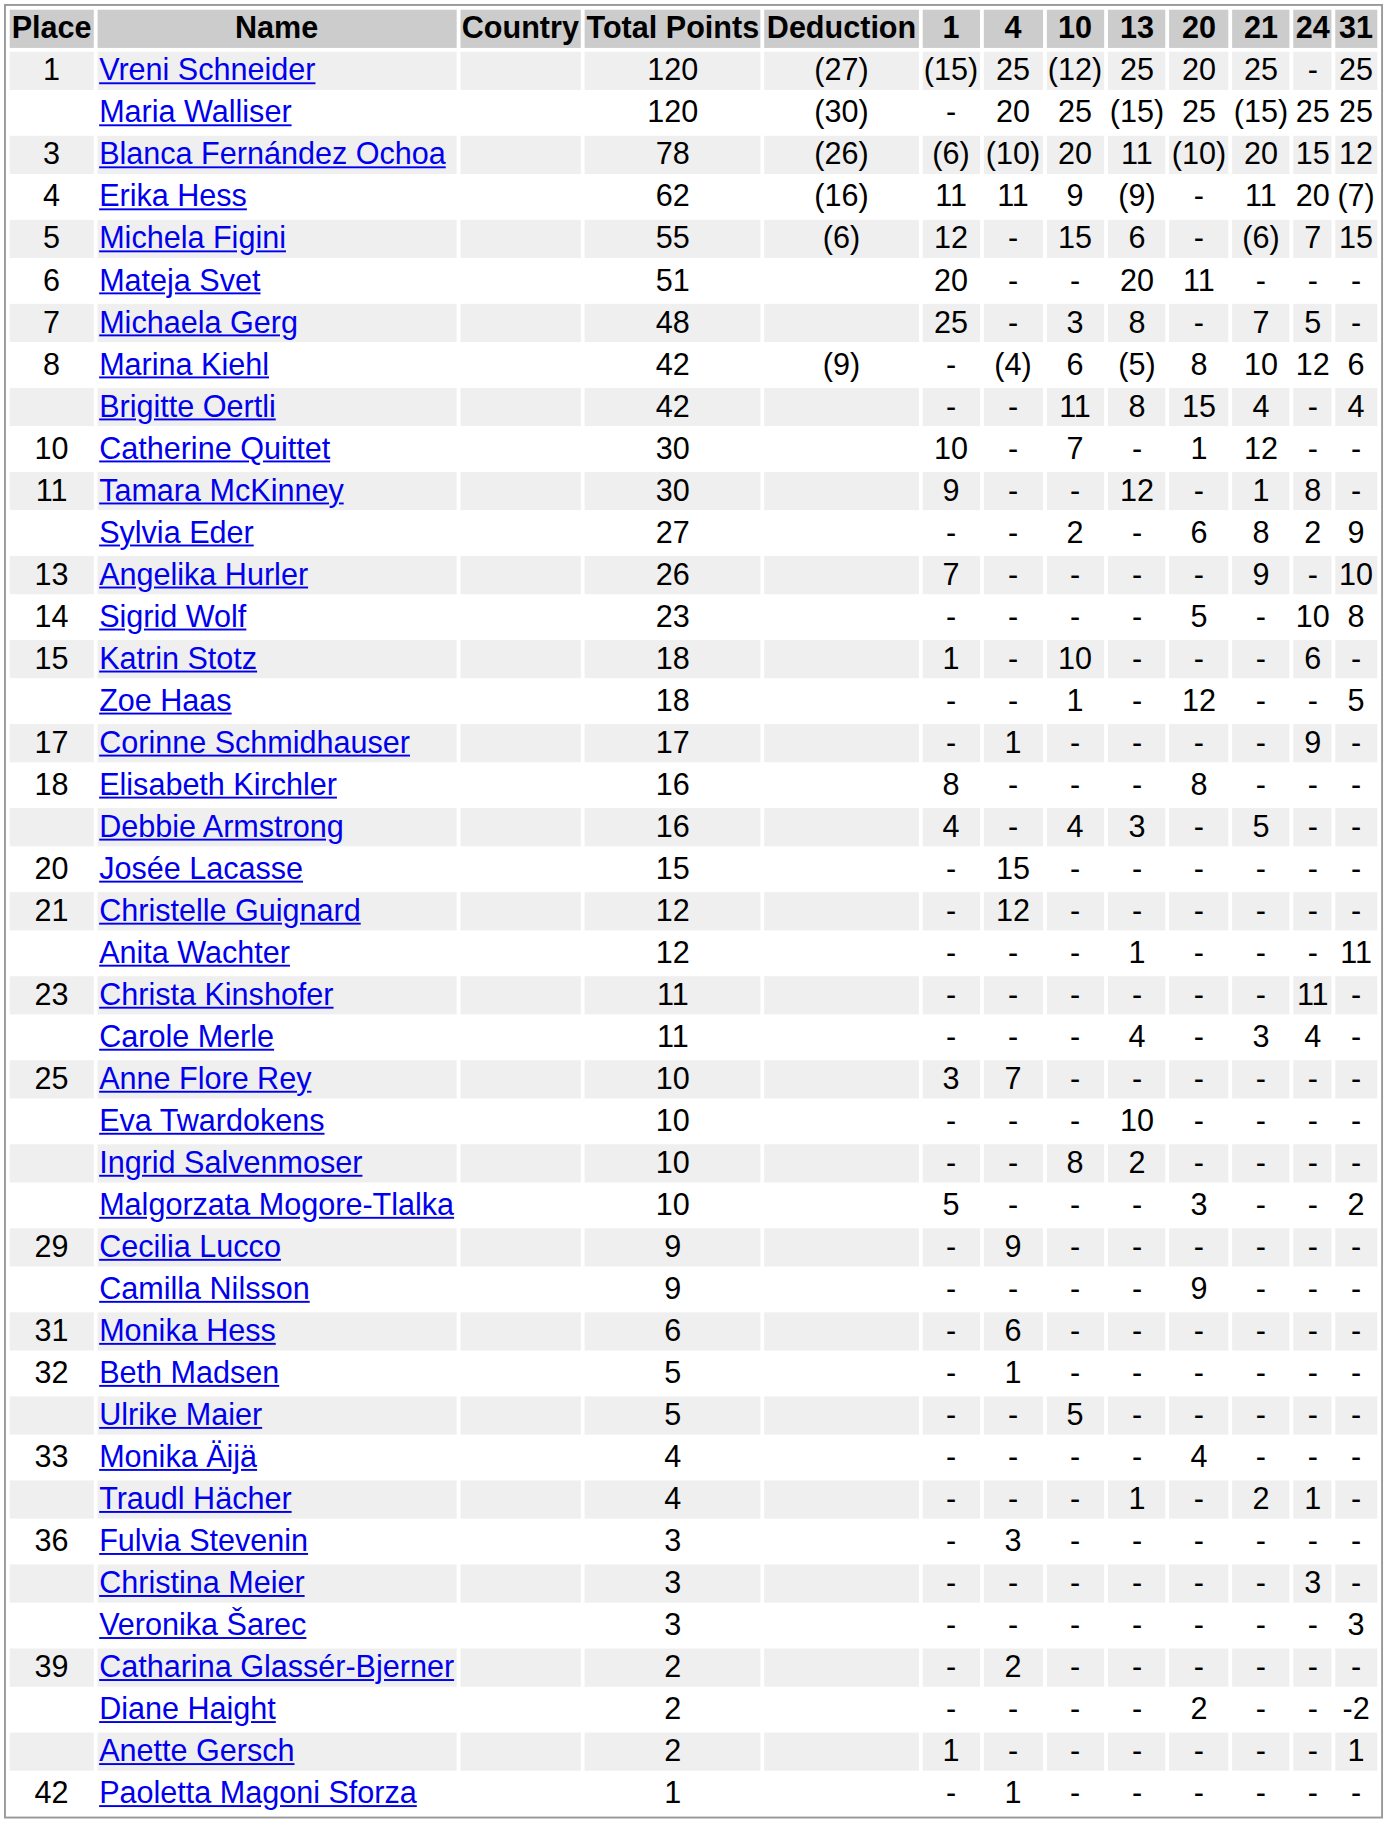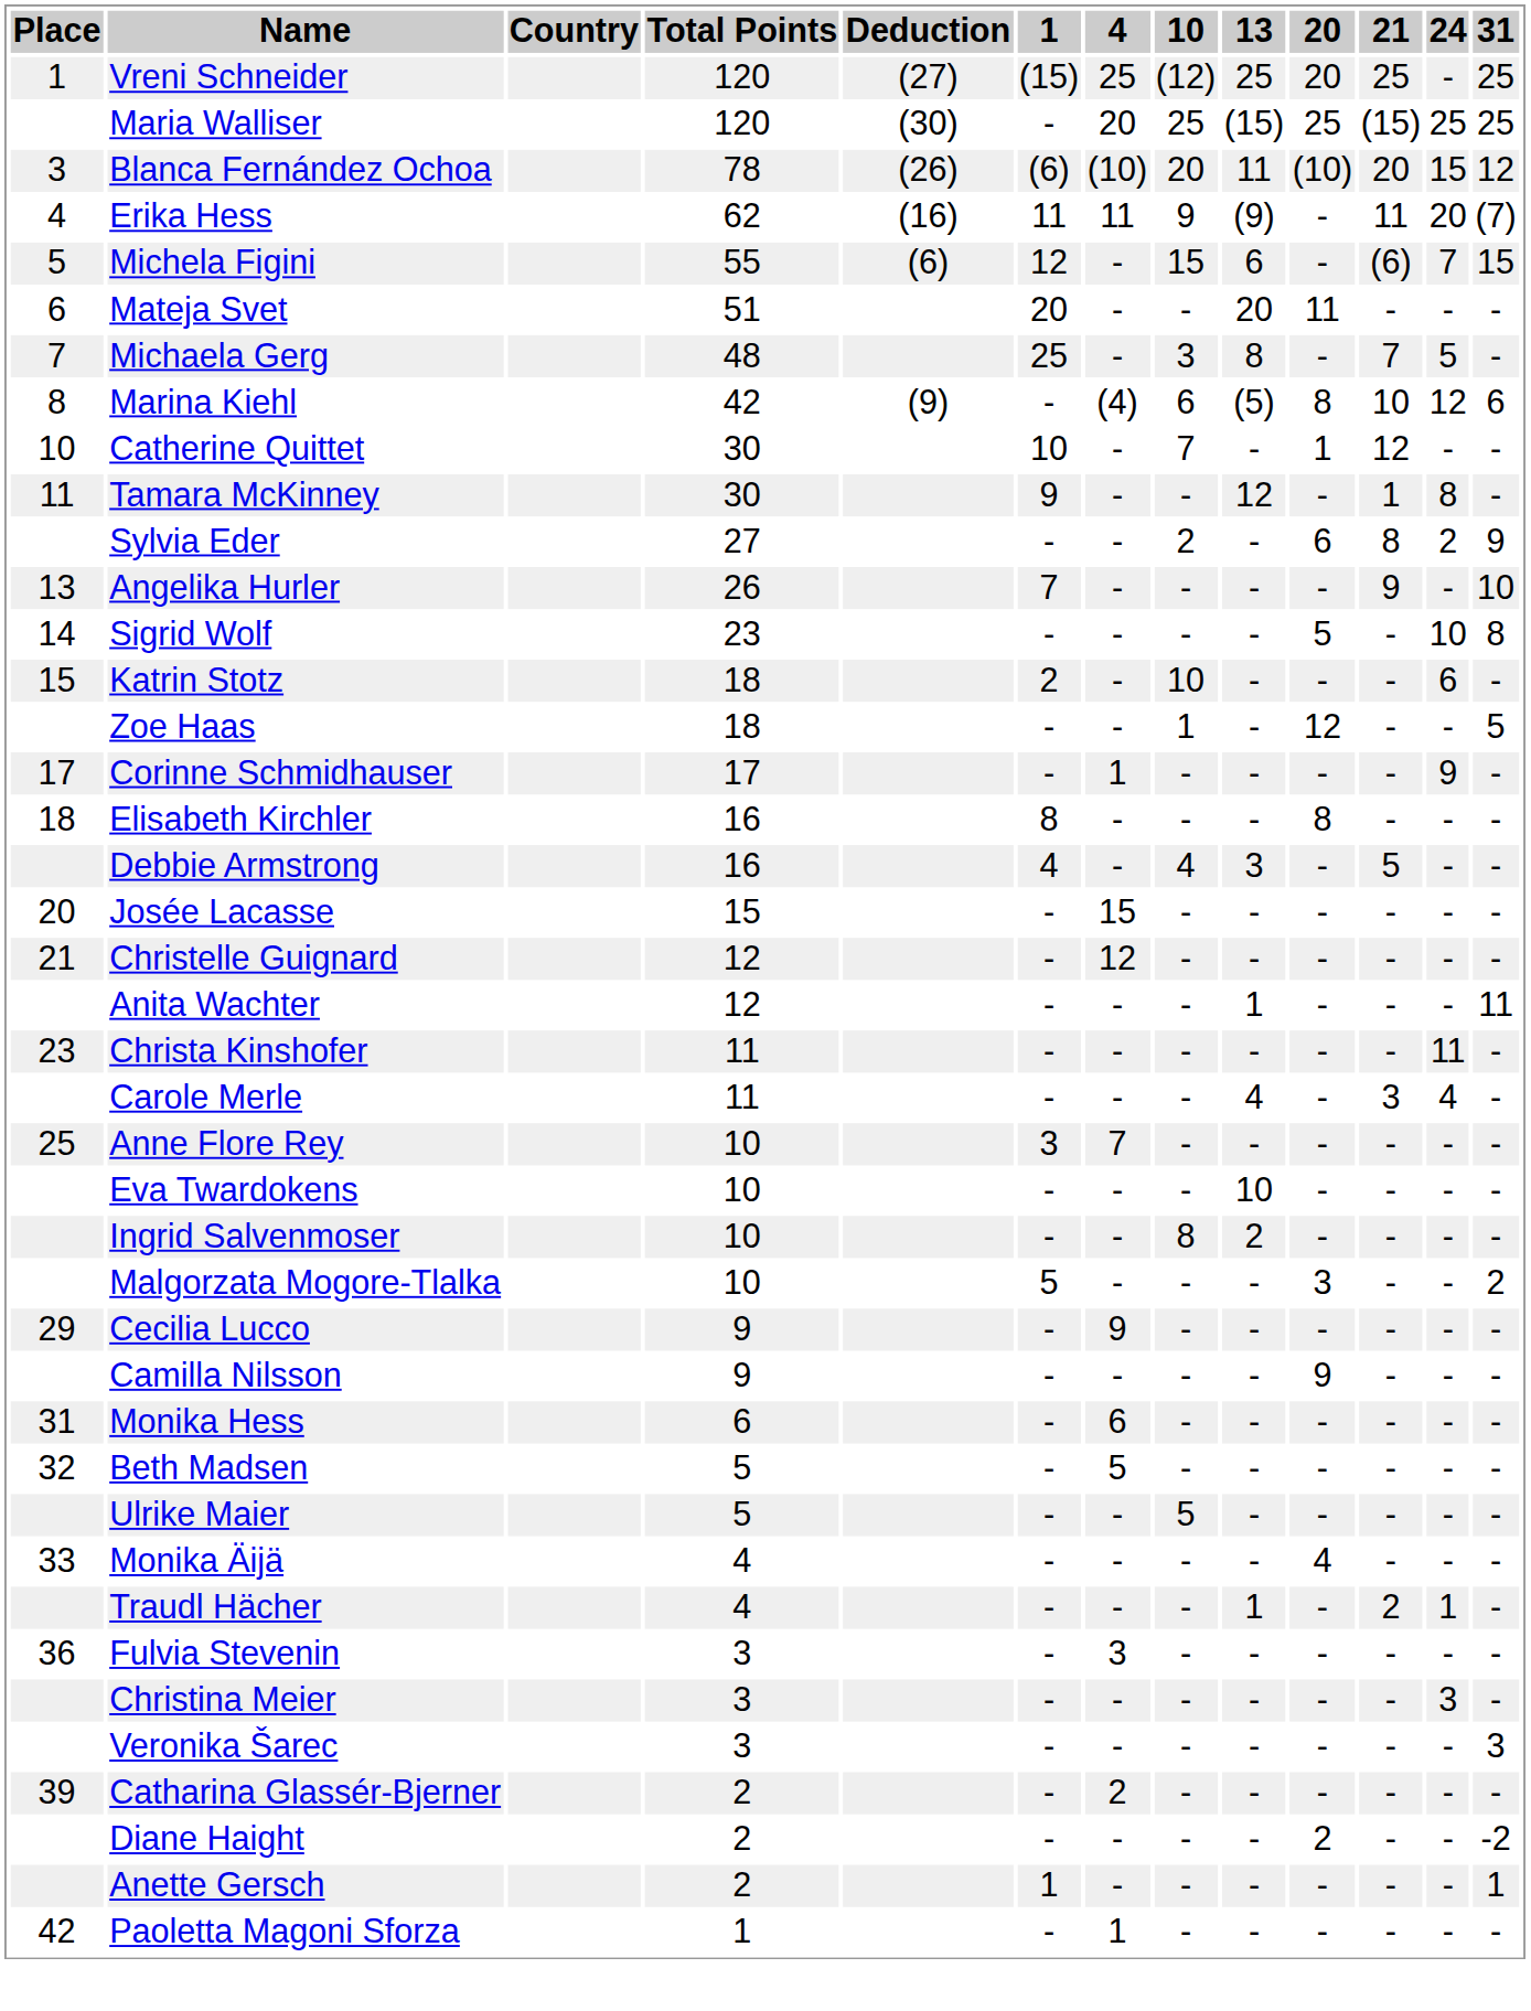 <table border="0" style="border: 1px solid #999; background-color:#FFFFFF; text-align:center">
 <tr align="center" bgcolor="#CCCCCC">
 <th>Place</th>
 <th>Name</th>
 <th>Country</th>
 <th>Total Points</th>
 <th>Deduction</th>
 <th>1</th>
 <th>4</th>
 <th>10</th>
 <th>13</th>
 <th>20</th>
 <th>21</th>
 <th>24</th>
 <th>31</th>
 </tr>
 <tr bgcolor="#EFEFEF">
 <td>1</td>
 <td align="left"><a href='#'>Vreni Schneider</a></td>
 <td align="left"></td>
 <td>120</td>
 <td>(27)</td>
 <td>(15)</td>
 <td>25</td>
 <td>(12)</td>
 <td>25</td>
 <td>20</td>
 <td>25</td>
 <td>-</td>
 <td>25</td>
 </tr>
 <tr>
 <td></td>
 <td align="left"><a href='#'>Maria Walliser</a></td>
 <td align="left"></td>
 <td>120</td>
 <td>(30)</td>
 <td>-</td>
 <td>20</td>
 <td>25</td>
 <td>(15)</td>
 <td>25</td>
 <td>(15)</td>
 <td>25</td>
 <td>25</td>
 </tr>
 <tr bgcolor="#EFEFEF">
 <td>3</td>
 <td align="left"><a href='#'>Blanca Fernández Ochoa</a></td>
 <td align="left"></td>
 <td>78</td>
 <td>(26)</td>
 <td>(6)</td>
 <td>(10)</td>
 <td>20</td>
 <td>11</td>
 <td>(10)</td>
 <td>20</td>
 <td>15</td>
 <td>12</td>
 </tr>
 <tr>
 <td>4</td>
 <td align="left"><a href='#'>Erika Hess</a></td>
 <td align="left"></td>
 <td>62</td>
 <td>(16)</td>
 <td>11</td>
 <td>11</td>
 <td>9</td>
 <td>(9)</td>
 <td>-</td>
 <td>11</td>
 <td>20</td>
 <td>(7)</td>
 </tr>
 <tr bgcolor="#EFEFEF">
 <td>5</td>
 <td align="left"><a href='#'>Michela Figini</a></td>
 <td align="left"></td>
 <td>55</td>
 <td>(6)</td>
 <td>12</td>
 <td>-</td>
 <td>15</td>
 <td>6</td>
 <td>-</td>
 <td>(6)</td>
 <td>7</td>
 <td>15</td>
 </tr>
 <tr>
 <td>6</td>
 <td align="left"><a href='#'>Mateja Svet</a></td>
 <td align="left"></td>
 <td>51</td>
 <td></td>
 <td>20</td>
 <td>-</td>
 <td>-</td>
 <td>20</td>
 <td>11</td>
 <td>-</td>
 <td>-</td>
 <td>-</td>
 </tr>
 <tr bgcolor="#EFEFEF">
 <td>7</td>
 <td align="left"><a href='#'>Michaela Gerg</a></td>
 <td align="left"></td>
 <td>48</td>
 <td></td>
 <td>25</td>
 <td>-</td>
 <td>3</td>
 <td>8</td>
 <td>-</td>
 <td>7</td>
 <td>5</td>
 <td>-</td>
 </tr>
 <tr>
 <td>8</td>
 <td align="left"><a href='#'>Marina Kiehl</a></td>
 <td align="left"></td>
 <td>42</td>
 <td>(9)</td>
 <td>-</td>
 <td>(4)</td>
 <td>6</td>
 <td>(5)</td>
 <td>8</td>
 <td>10</td>
 <td>12</td>
 <td>6</td>
 </tr>
-<tr bgcolor="#EFEFEF">
-<td></td>
-<td align="left"><a href='#'>Brigitte Oertli</a></td>
-<td align="left"></td>
-<td>42</td>
-<td></td>
-<td>-</td>
-<td>-</td>
-<td>11</td>
-<td>8</td>
-<td>15</td>
-<td>4</td>
-<td>-</td>
-<td>4</td>
-</tr>
 <tr>
 <td>10</td>
 <td align="left"><a href='#'>Catherine Quittet</a></td>
 <td align="left"></td>
 <td>30</td>
 <td></td>
 <td>10</td>
 <td>-</td>
 <td>7</td>
 <td>-</td>
 <td>1</td>
 <td>12</td>
 <td>-</td>
 <td>-</td>
 </tr>
 <tr bgcolor="#EFEFEF">
 <td>11</td>
 <td align="left"><a href='#'>Tamara McKinney</a></td>
 <td align="left"></td>
 <td>30</td>
 <td></td>
 <td>9</td>
 <td>-</td>
 <td>-</td>
 <td>12</td>
 <td>-</td>
 <td>1</td>
 <td>8</td>
 <td>-</td>
 </tr>
 <tr>
 <td></td>
 <td align="left"><a href='#'>Sylvia Eder</a></td>
 <td align="left"></td>
 <td>27</td>
 <td></td>
 <td>-</td>
 <td>-</td>
 <td>2</td>
 <td>-</td>
 <td>6</td>
 <td>8</td>
 <td>2</td>
 <td>9</td>
 </tr>
 <tr bgcolor="#EFEFEF">
 <td>13</td>
 <td align="left"><a href='#'>Angelika Hurler</a></td>
 <td align="left"></td>
 <td>26</td>
 <td></td>
 <td>7</td>
 <td>-</td>
 <td>-</td>
 <td>-</td>
 <td>-</td>
 <td>9</td>
 <td>-</td>
 <td>10</td>
 </tr>
 <tr>
 <td>14</td>
 <td align="left"><a href='#'>Sigrid Wolf</a></td>
 <td align="left"></td>
 <td>23</td>
 <td></td>
 <td>-</td>
 <td>-</td>
 <td>-</td>
 <td>-</td>
 <td>5</td>
 <td>-</td>
 <td>10</td>
 <td>8</td>
 </tr>
 <tr bgcolor="#EFEFEF">
 <td>15</td>
 <td align="left"><a href='#'>Katrin Stotz</a></td>
 <td align="left"></td>
 <td>18</td>
 <td></td>
-<td>1</td>
+<td>2</td>
 <td>-</td>
 <td>10</td>
 <td>-</td>
 <td>-</td>
 <td>-</td>
 <td>6</td>
 <td>-</td>
 </tr>
 <tr>
 <td></td>
 <td align="left"><a href='#'>Zoe Haas</a></td>
 <td align="left"></td>
 <td>18</td>
 <td></td>
 <td>-</td>
 <td>-</td>
 <td>1</td>
 <td>-</td>
 <td>12</td>
 <td>-</td>
 <td>-</td>
 <td>5</td>
 </tr>
 <tr bgcolor="#EFEFEF">
 <td>17</td>
 <td align="left"><a href='#'>Corinne Schmidhauser</a></td>
 <td align="left"></td>
 <td>17</td>
 <td></td>
 <td>-</td>
 <td>1</td>
 <td>-</td>
 <td>-</td>
 <td>-</td>
 <td>-</td>
 <td>9</td>
 <td>-</td>
 </tr>
 <tr>
 <td>18</td>
 <td align="left"><a href='#'>Elisabeth Kirchler</a></td>
 <td align="left"></td>
 <td>16</td>
 <td></td>
 <td>8</td>
 <td>-</td>
 <td>-</td>
 <td>-</td>
 <td>8</td>
 <td>-</td>
 <td>-</td>
 <td>-</td>
 </tr>
 <tr bgcolor="#EFEFEF">
 <td></td>
 <td align="left"><a href='#'>Debbie Armstrong</a></td>
 <td align="left"></td>
 <td>16</td>
 <td></td>
 <td>4</td>
 <td>-</td>
 <td>4</td>
 <td>3</td>
 <td>-</td>
 <td>5</td>
 <td>-</td>
 <td>-</td>
 </tr>
 <tr>
 <td>20</td>
 <td align="left"><a href='#'>Josée Lacasse</a></td>
 <td align="left"></td>
 <td>15</td>
 <td></td>
 <td>-</td>
 <td>15</td>
 <td>-</td>
 <td>-</td>
 <td>-</td>
 <td>-</td>
 <td>-</td>
 <td>-</td>
 </tr>
 <tr bgcolor="#EFEFEF">
 <td>21</td>
 <td align="left"><a href='#'>Christelle Guignard</a></td>
 <td align="left"></td>
 <td>12</td>
 <td></td>
 <td>-</td>
 <td>12</td>
 <td>-</td>
 <td>-</td>
 <td>-</td>
 <td>-</td>
 <td>-</td>
 <td>-</td>
 </tr>
 <tr>
 <td></td>
 <td align="left"><a href='#'>Anita Wachter</a></td>
 <td align="left"></td>
 <td>12</td>
 <td></td>
 <td>-</td>
 <td>-</td>
 <td>-</td>
 <td>1</td>
 <td>-</td>
 <td>-</td>
 <td>-</td>
 <td>11</td>
 </tr>
 <tr bgcolor="#EFEFEF">
 <td>23</td>
 <td align="left"><a href='#'>Christa Kinshofer</a></td>
 <td align="left"></td>
 <td>11</td>
 <td></td>
 <td>-</td>
 <td>-</td>
 <td>-</td>
 <td>-</td>
 <td>-</td>
 <td>-</td>
 <td>11</td>
 <td>-</td>
 </tr>
 <tr>
 <td></td>
 <td align="left"><a href='#'>Carole Merle</a></td>
 <td align="left"></td>
 <td>11</td>
 <td></td>
 <td>-</td>
 <td>-</td>
 <td>-</td>
 <td>4</td>
 <td>-</td>
 <td>3</td>
 <td>4</td>
 <td>-</td>
 </tr>
 <tr bgcolor="#EFEFEF">
 <td>25</td>
 <td align="left"><a href='#'>Anne Flore Rey</a></td>
 <td align="left"></td>
 <td>10</td>
 <td></td>
 <td>3</td>
 <td>7</td>
 <td>-</td>
 <td>-</td>
 <td>-</td>
 <td>-</td>
 <td>-</td>
 <td>-</td>
 </tr>
 <tr>
 <td></td>
 <td align="left"><a href='#'>Eva Twardokens</a></td>
 <td align="left"></td>
 <td>10</td>
 <td></td>
 <td>-</td>
 <td>-</td>
 <td>-</td>
 <td>10</td>
 <td>-</td>
 <td>-</td>
 <td>-</td>
 <td>-</td>
 </tr>
 <tr bgcolor="#EFEFEF">
 <td></td>
 <td align="left"><a href='#'>Ingrid Salvenmoser</a></td>
 <td align="left"></td>
 <td>10</td>
 <td></td>
 <td>-</td>
 <td>-</td>
 <td>8</td>
 <td>2</td>
 <td>-</td>
 <td>-</td>
 <td>-</td>
 <td>-</td>
 </tr>
 <tr>
 <td></td>
 <td align="left"><a href='#'>Malgorzata Mogore-Tlalka</a></td>
 <td align="left"></td>
 <td>10</td>
 <td></td>
 <td>5</td>
 <td>-</td>
 <td>-</td>
 <td>-</td>
 <td>3</td>
 <td>-</td>
 <td>-</td>
 <td>2</td>
 </tr>
 <tr bgcolor="#EFEFEF">
 <td>29</td>
 <td align="left"><a href='#'>Cecilia Lucco</a></td>
 <td align="left"></td>
 <td>9</td>
 <td></td>
 <td>-</td>
 <td>9</td>
 <td>-</td>
 <td>-</td>
 <td>-</td>
 <td>-</td>
 <td>-</td>
 <td>-</td>
 </tr>
 <tr>
 <td></td>
 <td align="left"><a href='#'>Camilla Nilsson</a></td>
 <td align="left"></td>
 <td>9</td>
 <td></td>
 <td>-</td>
 <td>-</td>
 <td>-</td>
 <td>-</td>
 <td>9</td>
 <td>-</td>
 <td>-</td>
 <td>-</td>
 </tr>
 <tr bgcolor="#EFEFEF">
 <td>31</td>
 <td align="left"><a href='#'>Monika Hess</a></td>
 <td align="left"></td>
 <td>6</td>
 <td></td>
 <td>-</td>
 <td>6</td>
 <td>-</td>
 <td>-</td>
 <td>-</td>
 <td>-</td>
 <td>-</td>
 <td>-</td>
 </tr>
 <tr>
 <td>32</td>
 <td align="left"><a href='#'>Beth Madsen</a></td>
 <td align="left"></td>
 <td>5</td>
 <td></td>
 <td>-</td>
-<td>1</td>
+<td>5</td>
 <td>-</td>
 <td>-</td>
 <td>-</td>
 <td>-</td>
 <td>-</td>
 <td>-</td>
 </tr>
 <tr bgcolor="#EFEFEF">
 <td></td>
 <td align="left"><a href='#'>Ulrike Maier</a></td>
 <td align="left"></td>
 <td>5</td>
 <td></td>
 <td>-</td>
 <td>-</td>
 <td>5</td>
 <td>-</td>
 <td>-</td>
 <td>-</td>
 <td>-</td>
 <td>-</td>
 </tr>
 <tr>
 <td>33</td>
 <td align="left"><a href='#'>Monika Äijä</a></td>
 <td align="left"></td>
 <td>4</td>
 <td></td>
 <td>-</td>
 <td>-</td>
 <td>-</td>
 <td>-</td>
 <td>4</td>
 <td>-</td>
 <td>-</td>
 <td>-</td>
 </tr>
 <tr bgcolor="#EFEFEF">
 <td></td>
 <td align="left"><a href='#'>Traudl Hächer</a></td>
 <td align="left"></td>
 <td>4</td>
 <td></td>
 <td>-</td>
 <td>-</td>
 <td>-</td>
 <td>1</td>
 <td>-</td>
 <td>2</td>
 <td>1</td>
 <td>-</td>
 </tr>
 <tr>
 <td>36</td>
 <td align="left"><a href='#'>Fulvia Stevenin</a></td>
 <td align="left"></td>
 <td>3</td>
 <td></td>
 <td>-</td>
 <td>3</td>
 <td>-</td>
 <td>-</td>
 <td>-</td>
 <td>-</td>
 <td>-</td>
 <td>-</td>
 </tr>
 <tr bgcolor="#EFEFEF">
 <td></td>
 <td align="left"><a href='#'>Christina Meier</a></td>
 <td align="left"></td>
 <td>3</td>
 <td></td>
 <td>-</td>
 <td>-</td>
 <td>-</td>
 <td>-</td>
 <td>-</td>
 <td>-</td>
 <td>3</td>
 <td>-</td>
 </tr>
 <tr>
 <td></td>
 <td align="left"><a href='#'>Veronika Šarec</a></td>
 <td align="left"></td>
 <td>3</td>
 <td></td>
 <td>-</td>
 <td>-</td>
 <td>-</td>
 <td>-</td>
 <td>-</td>
 <td>-</td>
 <td>-</td>
 <td>3</td>
 </tr>
 <tr bgcolor="#EFEFEF">
 <td>39</td>
 <td align="left"><a href='#'>Catharina Glassér-Bjerner</a></td>
 <td align="left"></td>
 <td>2</td>
 <td></td>
 <td>-</td>
 <td>2</td>
 <td>-</td>
 <td>-</td>
 <td>-</td>
 <td>-</td>
 <td>-</td>
 <td>-</td>
 </tr>
 <tr>
 <td></td>
 <td align="left"><a href='#'>Diane Haight</a></td>
 <td align="left"></td>
 <td>2</td>
 <td></td>
 <td>-</td>
 <td>-</td>
 <td>-</td>
 <td>-</td>
 <td>2</td>
 <td>-</td>
 <td>-</td>
 <td>-2</td>
 </tr>
 <tr bgcolor="#EFEFEF">
 <td></td>
 <td align="left"><a href='#'>Anette Gersch</a></td>
 <td align="left"></td>
 <td>2</td>
 <td></td>
 <td>1</td>
 <td>-</td>
 <td>-</td>
 <td>-</td>
 <td>-</td>
 <td>-</td>
 <td>-</td>
 <td>1</td>
 </tr>
 <tr>
 <td>42</td>
 <td align="left"><a href='#'>Paoletta Magoni Sforza</a></td>
 <td align="left"></td>
 <td>1</td>
 <td></td>
 <td>-</td>
 <td>1</td>
 <td>-</td>
 <td>-</td>
 <td>-</td>
 <td>-</td>
 <td>-</td>
 <td>-</td>
 </tr>
 </table>
